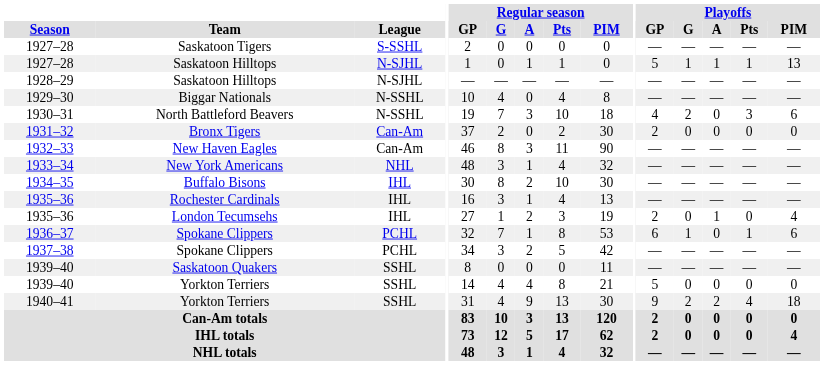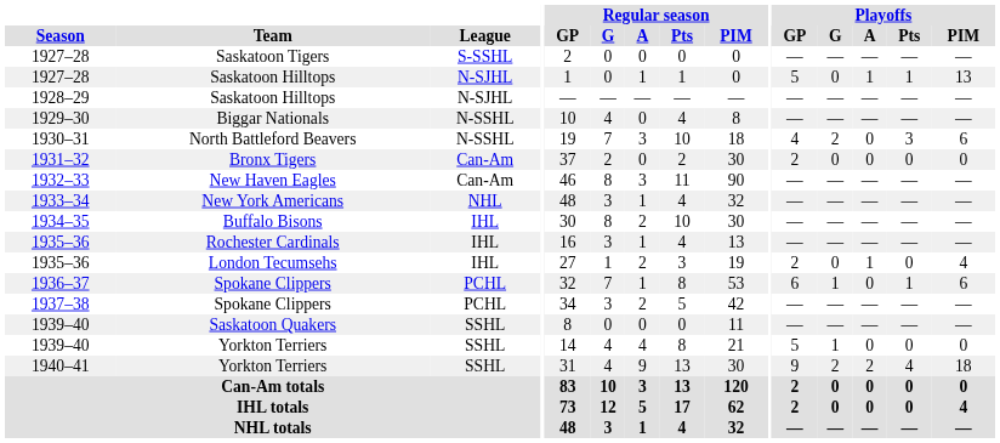 <table border="0" cellpadding="1" cellspacing="0" style="text-align:center; width:60em">
 <tr bgcolor="#e0e0e0">
 <th colspan="3" bgcolor="#ffffff"></th>
 <th rowspan="100" bgcolor="#ffffff"></th>
 <th colspan="5"><a href='#'>Regular season</a></th>
 <th rowspan="100" bgcolor="#ffffff"></th>
 <th colspan="5"><a href='#'>Playoffs</a></th>
 </tr>
 <tr bgcolor="#e0e0e0">
 <th><a href='#'>Season</a></th>
 <th>Team</th>
 <th>League</th>
 <th>GP</th>
 <th><a href='#'>G</a></th>
 <th><a href='#'>A</a></th>
 <th><a href='#'>Pts</a></th>
 <th><a href='#'>PIM</a></th>
 <th>GP</th>
 <th>G</th>
 <th>A</th>
 <th>Pts</th>
 <th>PIM</th>
 </tr>
 <tr>
 <td>1927–28</td>
 <td>Saskatoon Tigers</td>
 <td><a href='#'>S-SSHL</a></td>
 <td>2</td>
 <td>0</td>
 <td>0</td>
 <td>0</td>
 <td>0</td>
 <td>—</td>
 <td>—</td>
 <td>—</td>
 <td>—</td>
 <td>—</td>
 </tr>
 <tr bgcolor="#f0f0f0">
 <td>1927–28</td>
 <td>Saskatoon Hilltops</td>
 <td><a href='#'>N-SJHL</a></td>
 <td>1</td>
 <td>0</td>
 <td>1</td>
 <td>1</td>
 <td>0</td>
 <td>5</td>
-<td>1</td>
+<td>0</td>
 <td>1</td>
 <td>1</td>
 <td>13</td>
 </tr>
 <tr>
 <td>1928–29</td>
 <td>Saskatoon Hilltops</td>
 <td>N-SJHL</td>
 <td>—</td>
 <td>—</td>
 <td>—</td>
 <td>—</td>
 <td>—</td>
 <td>—</td>
 <td>—</td>
 <td>—</td>
 <td>—</td>
 <td>—</td>
 </tr>
 <tr bgcolor="#f0f0f0">
 <td>1929–30</td>
 <td>Biggar Nationals</td>
 <td>N-SSHL</td>
 <td>10</td>
 <td>4</td>
 <td>0</td>
 <td>4</td>
 <td>8</td>
 <td>—</td>
 <td>—</td>
 <td>—</td>
 <td>—</td>
 <td>—</td>
 </tr>
 <tr>
 <td>1930–31</td>
 <td>North Battleford Beavers</td>
 <td>N-SSHL</td>
 <td>19</td>
 <td>7</td>
 <td>3</td>
 <td>10</td>
 <td>18</td>
 <td>4</td>
 <td>2</td>
 <td>0</td>
 <td>3</td>
 <td>6</td>
 </tr>
 <tr bgcolor="#f0f0f0">
 <td><a href='#'>1931–32</a></td>
 <td><a href='#'>Bronx Tigers</a></td>
 <td><a href='#'>Can-Am</a></td>
 <td>37</td>
 <td>2</td>
 <td>0</td>
 <td>2</td>
 <td>30</td>
 <td>2</td>
 <td>0</td>
 <td>0</td>
 <td>0</td>
 <td>0</td>
 </tr>
 <tr>
 <td><a href='#'>1932–33</a></td>
 <td><a href='#'>New Haven Eagles</a></td>
 <td>Can-Am</td>
 <td>46</td>
 <td>8</td>
 <td>3</td>
 <td>11</td>
 <td>90</td>
 <td>—</td>
 <td>—</td>
 <td>—</td>
 <td>—</td>
 <td>—</td>
 </tr>
 <tr bgcolor="#f0f0f0">
 <td><a href='#'>1933–34</a></td>
 <td><a href='#'>New York Americans</a></td>
 <td><a href='#'>NHL</a></td>
 <td>48</td>
 <td>3</td>
 <td>1</td>
 <td>4</td>
 <td>32</td>
 <td>—</td>
 <td>—</td>
 <td>—</td>
 <td>—</td>
 <td>—</td>
 </tr>
 <tr>
 <td><a href='#'>1934–35</a></td>
 <td><a href='#'>Buffalo Bisons</a></td>
 <td><a href='#'>IHL</a></td>
 <td>30</td>
 <td>8</td>
 <td>2</td>
 <td>10</td>
 <td>30</td>
 <td>—</td>
 <td>—</td>
 <td>—</td>
 <td>—</td>
 <td>—</td>
 </tr>
 <tr bgcolor="#f0f0f0">
 <td><a href='#'>1935–36</a></td>
 <td><a href='#'>Rochester Cardinals</a></td>
 <td>IHL</td>
 <td>16</td>
 <td>3</td>
 <td>1</td>
 <td>4</td>
 <td>13</td>
 <td>—</td>
 <td>—</td>
 <td>—</td>
 <td>—</td>
 <td>—</td>
 </tr>
 <tr>
 <td>1935–36</td>
 <td><a href='#'>London Tecumsehs</a></td>
 <td>IHL</td>
 <td>27</td>
 <td>1</td>
 <td>2</td>
 <td>3</td>
 <td>19</td>
 <td>2</td>
 <td>0</td>
 <td>1</td>
 <td>0</td>
 <td>4</td>
 </tr>
 <tr bgcolor="#f0f0f0">
 <td><a href='#'>1936–37</a></td>
 <td><a href='#'>Spokane Clippers</a></td>
 <td><a href='#'>PCHL</a></td>
 <td>32</td>
 <td>7</td>
 <td>1</td>
 <td>8</td>
 <td>53</td>
 <td>6</td>
 <td>1</td>
 <td>0</td>
 <td>1</td>
 <td>6</td>
 </tr>
 <tr>
 <td><a href='#'>1937–38</a></td>
 <td>Spokane Clippers</td>
 <td>PCHL</td>
 <td>34</td>
 <td>3</td>
 <td>2</td>
 <td>5</td>
 <td>42</td>
 <td>—</td>
 <td>—</td>
 <td>—</td>
 <td>—</td>
 <td>—</td>
 </tr>
 <tr bgcolor="#f0f0f0">
 <td>1939–40</td>
 <td><a href='#'>Saskatoon Quakers</a></td>
 <td>SSHL</td>
 <td>8</td>
 <td>0</td>
 <td>0</td>
 <td>0</td>
 <td>11</td>
 <td>—</td>
 <td>—</td>
 <td>—</td>
 <td>—</td>
 <td>—</td>
 </tr>
 <tr>
 <td>1939–40</td>
 <td>Yorkton Terriers</td>
 <td>SSHL</td>
 <td>14</td>
 <td>4</td>
 <td>4</td>
 <td>8</td>
 <td>21</td>
 <td>5</td>
-<td>0</td>
+<td>1</td>
 <td>0</td>
 <td>0</td>
 <td>0</td>
 </tr>
 <tr bgcolor="#f0f0f0">
 <td>1940–41</td>
 <td>Yorkton Terriers</td>
 <td>SSHL</td>
 <td>31</td>
 <td>4</td>
 <td>9</td>
 <td>13</td>
 <td>30</td>
 <td>9</td>
 <td>2</td>
 <td>2</td>
 <td>4</td>
 <td>18</td>
 </tr>
 <tr bgcolor="#e0e0e0">
 <th colspan="3">Can-Am totals</th>
 <th>83</th>
 <th>10</th>
 <th>3</th>
 <th>13</th>
 <th>120</th>
 <th>2</th>
 <th>0</th>
 <th>0</th>
 <th>0</th>
 <th>0</th>
 </tr>
 <tr bgcolor="#e0e0e0">
 <th colspan="3">IHL totals</th>
 <th>73</th>
 <th>12</th>
 <th>5</th>
 <th>17</th>
 <th>62</th>
 <th>2</th>
 <th>0</th>
 <th>0</th>
 <th>0</th>
 <th>4</th>
 </tr>
 <tr bgcolor="#e0e0e0">
 <th colspan="3">NHL totals</th>
 <th>48</th>
 <th>3</th>
 <th>1</th>
 <th>4</th>
 <th>32</th>
 <th>—</th>
 <th>—</th>
 <th>—</th>
 <th>—</th>
 <th>—</th>
 </tr>
 </table>
